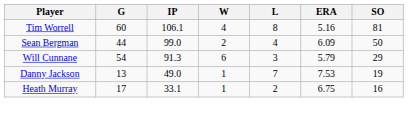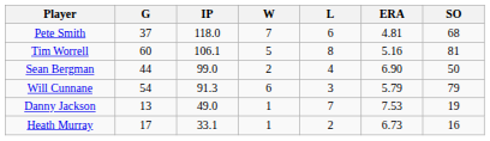 <table class="wikitable sortable">
 <tr>
 <th bgcolor="#DDDDFF" width="16%">Player</th>
 <th bgcolor="#DDDDFF" width="9%">G</th>
 <th bgcolor="#DDDDFF" width="9%">IP</th>
 <th bgcolor="#DDDDFF" width="9%">W</th>
 <th bgcolor="#DDDDFF" width="9%">L</th>
 <th bgcolor="#DDDDFF" width="9%">ERA</th>
 <th bgcolor="#DDDDFF" width="9%">SO</th>
 </tr>
 <tr align=center>
+<td><a href='#'>Pete Smith</a></td>
+<td>37</td>
+<td>118.0</td>
+<td>7</td>
+<td>6</td>
+<td>4.81</td>
+<td>68</td>
+</tr>
+<tr align=center>
 <td><a href='#'>Tim Worrell</a></td>
 <td>60</td>
 <td>106.1</td>
-<td>4</td>
+<td>5</td>
 <td>8</td>
 <td>5.16</td>
 <td>81</td>
 </tr>
 <tr align=center>
 <td><a href='#'>Sean Bergman</a></td>
 <td>44</td>
 <td>99.0</td>
 <td>2</td>
 <td>4</td>
-<td>6.09</td>
+<td>6.90</td>
 <td>50</td>
 </tr>
 <tr align=center>
 <td><a href='#'>Will Cunnane</a></td>
 <td>54</td>
 <td>91.3</td>
 <td>6</td>
 <td>3</td>
 <td>5.79</td>
-<td>29</td>
+<td>79</td>
 </tr>
 <tr align=center>
 <td><a href='#'>Danny Jackson</a></td>
 <td>13</td>
 <td>49.0</td>
 <td>1</td>
 <td>7</td>
 <td>7.53</td>
 <td>19</td>
 </tr>
 <tr align=center>
 <td><a href='#'>Heath Murray</a></td>
 <td>17</td>
 <td>33.1</td>
 <td>1</td>
 <td>2</td>
-<td>6.75</td>
+<td>6.73</td>
 <td>16</td>
 </tr>
 </table>
